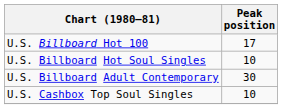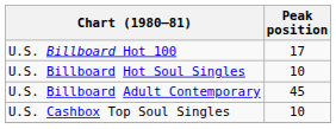 <table class="wikitable plainrowheaders">
 <tr>
 <th>Chart (1980–81)</th>
 <th>Peak<br>position</th>
 </tr>
 <tr>
 <td>U.S. <a href='#'><em>Billboard</em> Hot 100</a></td>
 <td align="center">17</td>
 </tr>
 <tr>
 <td>U.S. <a href='#'>Billboard</a> <a href='#'>Hot Soul Singles</a></td>
 <td align="center">10</td>
 </tr>
 <tr>
 <td>U.S. <a href='#'>Billboard</a> <a href='#'>Adult Contemporary</a></td>
-<td align="center">30</td>
+<td align="center">45</td>
 </tr>
 <tr>
 <td>U.S. <a href='#'>Cashbox</a> Top Soul Singles</td>
 <td align="center">10</td>
 </tr>
 <tr>
 </tr>
 </table>
